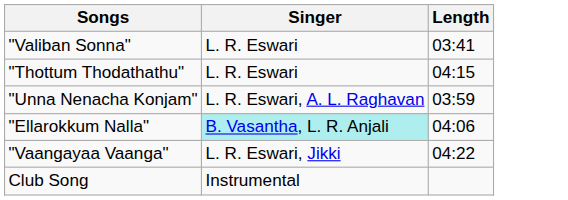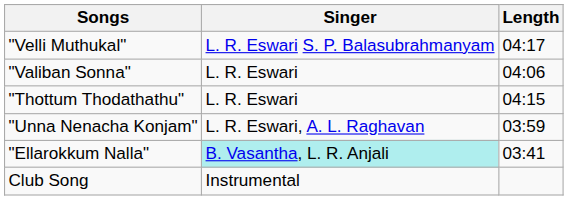 <table class="wikitable">
 <tr>
 <th>Songs</th>
 <th>Singer</th>
 <th>Length</th>
 </tr>
 <tr>
+<td>"Velli Muthukal"</td>
+<td><a href='#'>L. R. Eswari</a> <a href='#'>S. P. Balasubrahmanyam</a></td>
+<td>04:17</td>
+</tr>
+<tr>
 <td>"Valiban Sonna"</td>
 <td>L. R. Eswari</td>
-<td>03:41</td>
+<td>04:06</td>
 </tr>
 <tr>
 <td>"Thottum Thodathathu"</td>
 <td>L. R. Eswari</td>
 <td>04:15</td>
 </tr>
 <tr>
 <td>"Unna Nenacha Konjam"</td>
 <td>L. R. Eswari, <a href='#'>A. L. Raghavan</a></td>
 <td>03:59</td>
 </tr>
 <tr>
 <td>"Ellarokkum Nalla"</td>
 <td style="background: paleturquoise;"><a href='#'>B. Vasantha</a>, L. R. Anjali</td>
-<td>04:06</td>
-</tr>
-<tr>
-<td>"Vaangayaa Vaanga"</td>
-<td>L. R. Eswari, <a href='#'>Jikki</a></td>
-<td>04:22</td>
+<td>03:41</td>
 </tr>
 <tr>
 <td>Club Song</td>
 <td>Instrumental</td>
 <td></td>
 </tr>
 </table>
